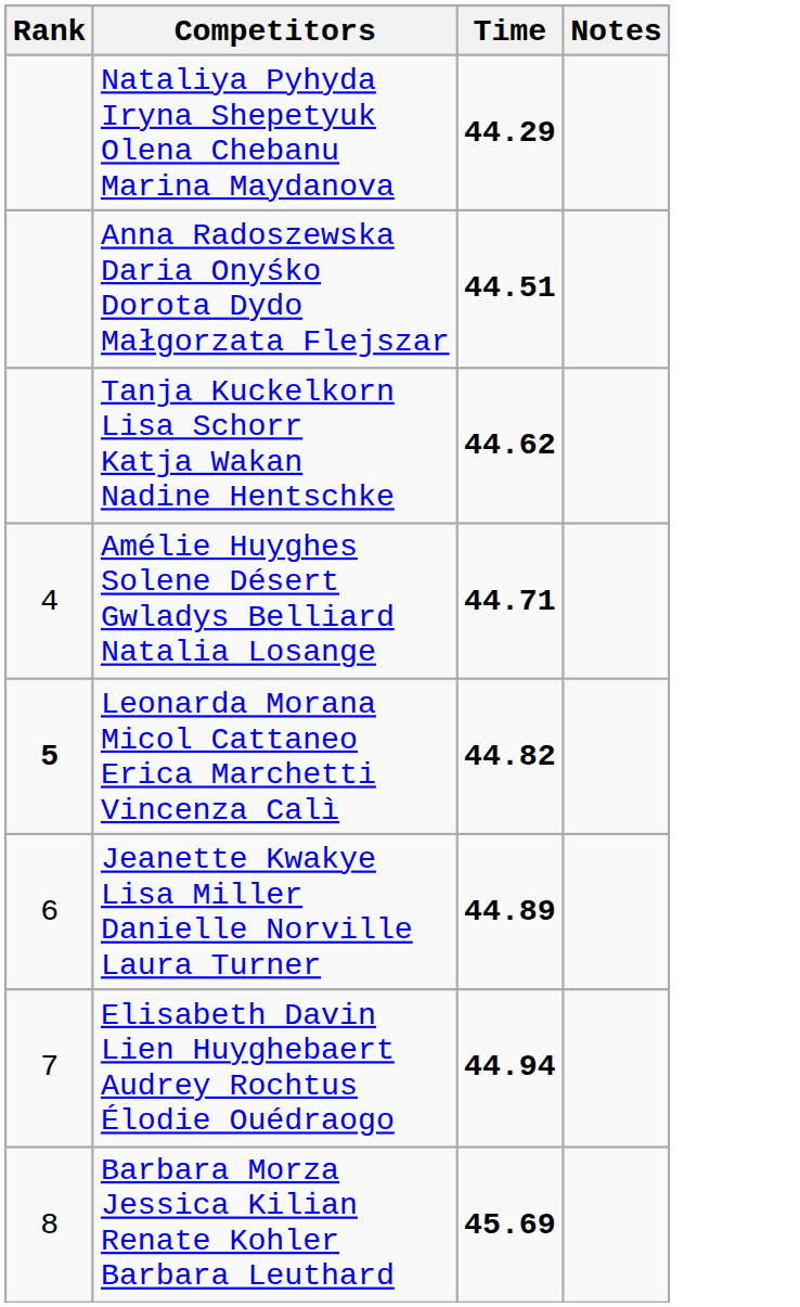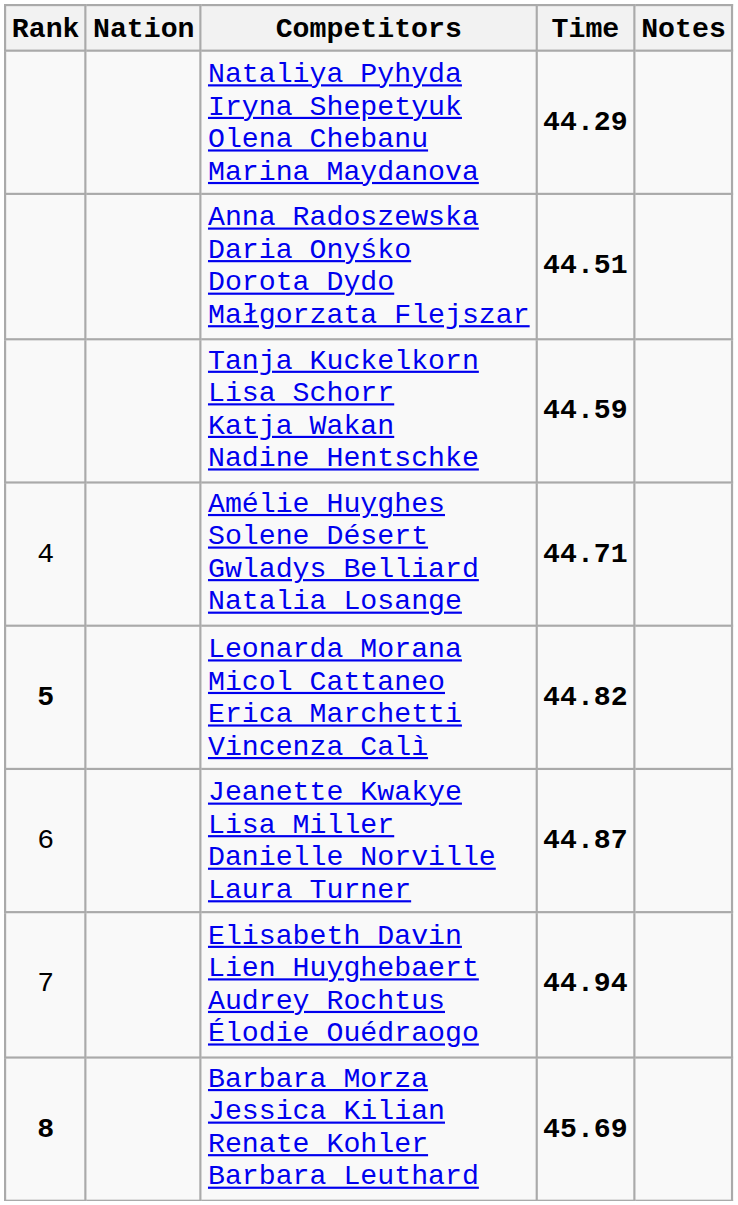 <table class="wikitable sortable" style="text-align:center">
 <tr>
 <th>Rank</th>
+<th>Nation</th>
 <th>Competitors</th>
 <th>Time</th>
 <th>Notes</th>
 </tr>
 <tr>
 <td></td>
+<td align=left></td>
 <td align=left><a href='#'>Nataliya Pyhyda</a><br><a href='#'>Iryna Shepetyuk</a><br><a href='#'>Olena Chebanu</a><br><a href='#'>Marina Maydanova</a></td>
 <td><strong>44.29</strong></td>
 <td></td>
 </tr>
 <tr>
 <td></td>
+<td align=left></td>
 <td align=left><a href='#'>Anna Radoszewska</a><br><a href='#'>Daria Onyśko</a><br><a href='#'>Dorota Dydo</a><br><a href='#'>Małgorzata Flejszar</a></td>
 <td><strong>44.51</strong></td>
 <td></td>
 </tr>
 <tr>
 <td></td>
+<td align=left></td>
 <td align=left><a href='#'>Tanja Kuckelkorn</a><br><a href='#'>Lisa Schorr</a><br><a href='#'>Katja Wakan</a><br><a href='#'>Nadine Hentschke</a></td>
-<td><strong>44.62</strong></td>
+<td><strong>44.59</strong></td>
 <td></td>
 </tr>
 <tr>
 <td>4</td>
+<td align=left></td>
 <td align=left><a href='#'>Amélie Huyghes</a><br><a href='#'>Solene Désert</a><br><a href='#'>Gwladys Belliard</a><br><a href='#'>Natalia Losange</a></td>
 <td><strong>44.71</strong></td>
 <td></td>
 </tr>
 <tr>
 <td><strong>5</strong></td>
+<td align=left></td>
 <td align=left><a href='#'>Leonarda Morana</a><br><a href='#'>Micol Cattaneo</a><br><a href='#'>Erica Marchetti</a><br><a href='#'>Vincenza Calì</a></td>
 <td><strong>44.82</strong></td>
 <td></td>
 </tr>
 <tr>
 <td>6</td>
+<td align=left></td>
 <td align=left><a href='#'>Jeanette Kwakye</a><br><a href='#'>Lisa Miller</a><br><a href='#'>Danielle Norville</a><br><a href='#'>Laura Turner</a></td>
-<td><strong>44.89</strong></td>
+<td><strong>44.87</strong></td>
 <td></td>
 </tr>
 <tr>
 <td>7</td>
+<td align=left></td>
 <td align=left><a href='#'>Elisabeth Davin</a><br><a href='#'>Lien Huyghebaert</a><br><a href='#'>Audrey Rochtus</a><br><a href='#'>Élodie Ouédraogo</a></td>
 <td><strong>44.94</strong></td>
 <td></td>
 </tr>
 <tr>
-<td>8</td>
+<td><strong>8</strong></td>
+<td align=left></td>
 <td align=left><a href='#'>Barbara Morza</a><br><a href='#'>Jessica Kilian</a><br><a href='#'>Renate Kohler</a><br><a href='#'>Barbara Leuthard</a></td>
 <td><strong>45.69</strong></td>
 <td></td>
 </tr>
 </table>
